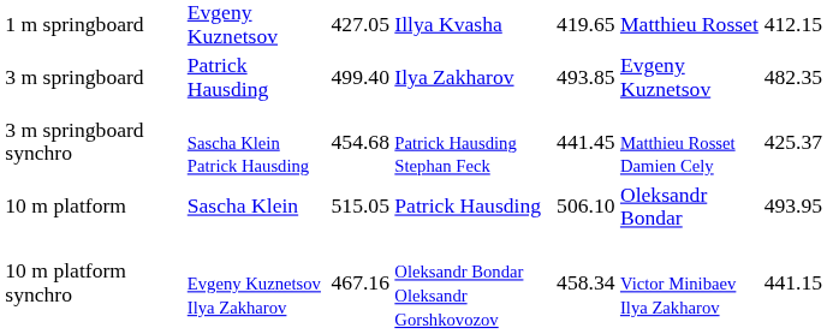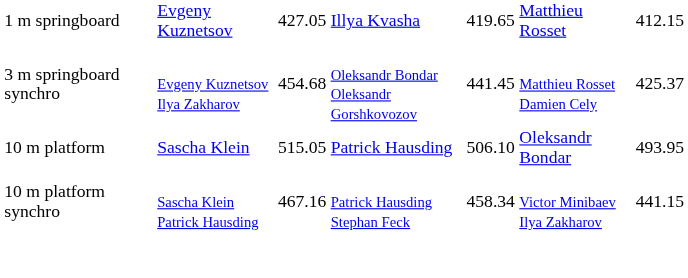 <table>
 <tr>
 <td>1 m springboard </td>
 <td><a href='#'>Evgeny Kuznetsov</a> <br> </td>
 <td>427.05</td>
 <td><a href='#'>Illya Kvasha</a> <br> </td>
 <td>419.65</td>
 <td><a href='#'>Matthieu Rosset</a> <br> </td>
 <td>412.15</td>
 </tr>
 <tr>
-<td>3 m springboard </td>
-<td><a href='#'>Patrick Hausding</a> <br> </td>
-<td>499.40</td>
-<td><a href='#'>Ilya Zakharov</a> <br> </td>
-<td>493.85</td>
-<td><a href='#'>Evgeny Kuznetsov</a> <br> </td>
-<td>482.35</td>
-</tr>
-<tr>
 <td>3 m springboard synchro</td>
-<td><br><small><a href='#'>Sascha Klein</a><br><a href='#'>Patrick Hausding</a><br></small></td>
+<td><br><small><a href='#'>Evgeny Kuznetsov</a><br><a href='#'>Ilya Zakharov</a><br></small></td>
 <td>454.68</td>
-<td><br><small><a href='#'>Patrick Hausding</a><br><a href='#'>Stephan Feck</a><br></small></td>
+<td><br><small><a href='#'>Oleksandr Bondar</a><br><a href='#'>Oleksandr Gorshkovozov</a><br></small></td>
 <td>441.45</td>
 <td><br><small><a href='#'>Matthieu Rosset</a><br><a href='#'>Damien Cely</a></small></td>
 <td>425.37</td>
 </tr>
 <tr>
 <td>10 m platform</td>
 <td><a href='#'>Sascha Klein</a> <br> </td>
 <td>515.05</td>
 <td><a href='#'>Patrick Hausding</a> <br> </td>
 <td>506.10</td>
 <td><a href='#'>Oleksandr Bondar</a> <br> </td>
 <td>493.95</td>
 </tr>
 <tr>
 <td>10 m platform synchro</td>
-<td><br><small><a href='#'>Evgeny Kuznetsov</a><br><a href='#'>Ilya Zakharov</a><br></small></td>
+<td><br><small><a href='#'>Sascha Klein</a><br><a href='#'>Patrick Hausding</a><br></small></td>
 <td>467.16</td>
-<td><br><small><a href='#'>Oleksandr Bondar</a><br><a href='#'>Oleksandr Gorshkovozov</a><br></small></td>
+<td><br><small><a href='#'>Patrick Hausding</a><br><a href='#'>Stephan Feck</a><br></small></td>
 <td>458.34</td>
 <td><br><small><a href='#'>Victor Minibaev</a><br><a href='#'>Ilya Zakharov</a></small></td>
 <td>441.15</td>
 </tr>
 </table>
